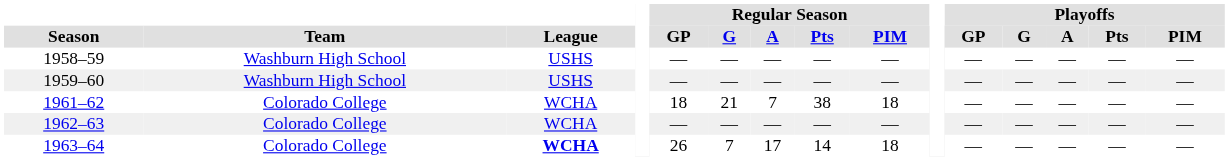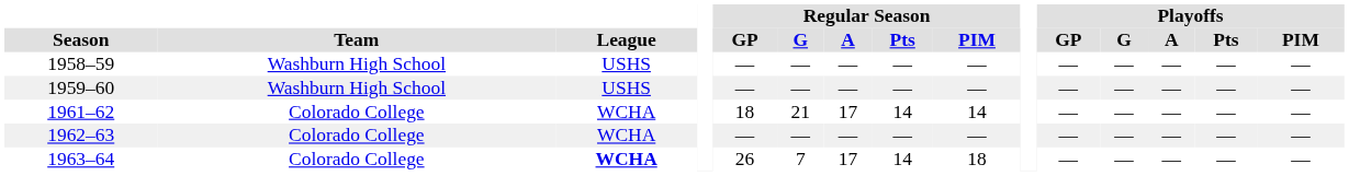 <table border="0" cellpadding="1" cellspacing="0" style="text-align:center; width:70em">
 <tr bgcolor="#e0e0e0">
 <th colspan="3"  bgcolor="#ffffff"> </th>
 <th rowspan="99" bgcolor="#ffffff"> </th>
 <th colspan="5">Regular Season</th>
 <th rowspan="99" bgcolor="#ffffff"> </th>
 <th colspan="5">Playoffs</th>
 </tr>
 <tr bgcolor="#e0e0e0">
 <th>Season</th>
 <th>Team</th>
 <th>League</th>
 <th>GP</th>
 <th><a href='#'>G</a></th>
 <th><a href='#'>A</a></th>
 <th><a href='#'>Pts</a></th>
 <th><a href='#'>PIM</a></th>
 <th>GP</th>
 <th>G</th>
 <th>A</th>
 <th>Pts</th>
 <th>PIM</th>
 </tr>
 <tr>
 <td>1958–59</td>
 <td><a href='#'>Washburn High School</a></td>
 <td><a href='#'>USHS</a></td>
 <td>—</td>
 <td>—</td>
 <td>—</td>
 <td>—</td>
 <td>—</td>
 <td>—</td>
 <td>—</td>
 <td>—</td>
 <td>—</td>
 <td>—</td>
 </tr>
 <tr bgcolor=f0f0f0>
 <td>1959–60</td>
 <td><a href='#'>Washburn High School</a></td>
 <td><a href='#'>USHS</a></td>
 <td>—</td>
 <td>—</td>
 <td>—</td>
 <td>—</td>
 <td>—</td>
 <td>—</td>
 <td>—</td>
 <td>—</td>
 <td>—</td>
 <td>—</td>
 </tr>
 <tr>
 <td><a href='#'>1961–62</a></td>
 <td><a href='#'>Colorado College</a></td>
 <td><a href='#'>WCHA</a></td>
 <td>18</td>
 <td>21</td>
-<td>7</td>
-<td>38</td>
-<td>18</td>
+<td>17</td>
+<td>14</td>
+<td>14</td>
 <td>—</td>
 <td>—</td>
 <td>—</td>
 <td>—</td>
 <td>—</td>
 </tr>
 <tr bgcolor=f0f0f0>
 <td><a href='#'>1962–63</a></td>
 <td><a href='#'>Colorado College</a></td>
 <td><a href='#'>WCHA</a></td>
 <td>—</td>
 <td>—</td>
 <td>—</td>
 <td>—</td>
 <td>—</td>
 <td>—</td>
 <td>—</td>
 <td>—</td>
 <td>—</td>
 <td>—</td>
 </tr>
 <tr>
 <td><a href='#'>1963–64</a></td>
 <td><a href='#'>Colorado College</a></td>
 <td><strong><a href='#'>WCHA</a></strong></td>
 <td>26</td>
 <td>7</td>
 <td>17</td>
 <td>14</td>
 <td>18</td>
 <td>—</td>
 <td>—</td>
 <td>—</td>
 <td>—</td>
 <td>—</td>
 </tr>
 </table>
